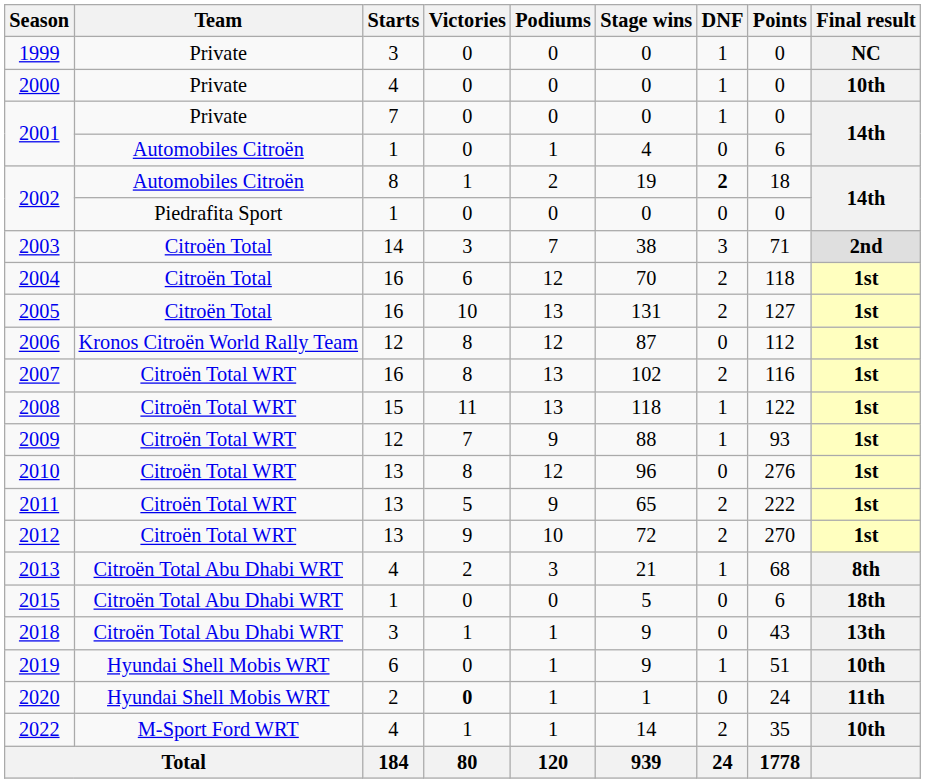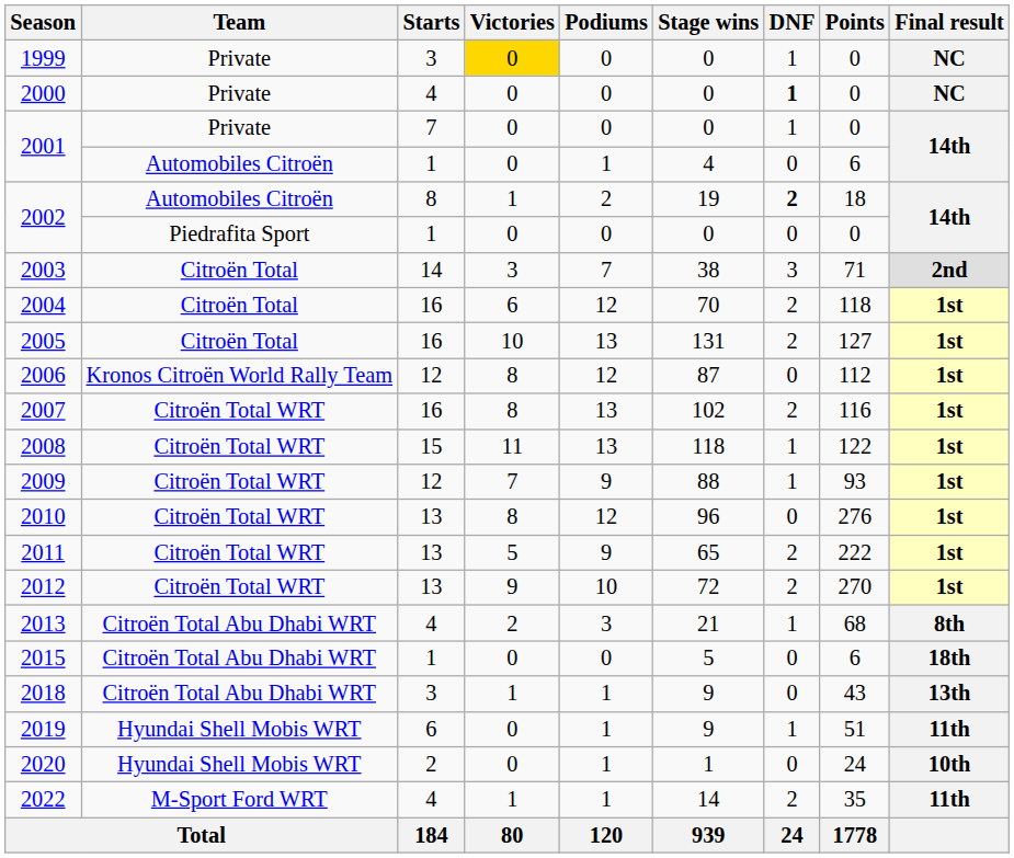 <table class="wikitable" style="text-align:center;">
 <tr>
 <th>Season</th>
 <th>Team</th>
 <th>Starts</th>
 <th>Victories</th>
 <th>Podiums</th>
 <th>Stage wins</th>
 <th>DNF</th>
 <th>Points</th>
 <th>Final result</th>
 </tr>
 <tr>
 <td><a href='#'>1999</a></td>
 <td>Private</td>
 <td>3</td>
-<td>0</td>
+<td style="background: gold;">0</td>
 <td>0</td>
 <td>0</td>
 <td>1</td>
 <td>0</td>
 <th>NC</th>
 </tr>
 <tr>
 <td><a href='#'>2000</a></td>
 <td>Private</td>
 <td>4</td>
 <td>0</td>
 <td>0</td>
 <td>0</td>
-<td>1</td>
+<td><strong>1</strong></td>
 <td>0</td>
-<th>10th</th>
+<th>NC</th>
 </tr>
 <tr>
 <td rowspan=2><a href='#'>2001</a></td>
 <td>Private</td>
 <td>7</td>
 <td>0</td>
 <td>0</td>
 <td>0</td>
 <td>1</td>
 <td>0</td>
 <th rowspan=2>14th</th>
 </tr>
 <tr>
 <td><a href='#'>Automobiles Citroën</a></td>
 <td>1</td>
 <td>0</td>
 <td>1</td>
 <td>4</td>
 <td>0</td>
 <td>6</td>
 </tr>
 <tr>
 <td rowspan=2><a href='#'>2002</a></td>
 <td><a href='#'>Automobiles Citroën</a></td>
 <td>8</td>
 <td>1</td>
 <td>2</td>
 <td>19</td>
 <td><strong>2</strong></td>
 <td>18</td>
 <th rowspan=2>14th</th>
 </tr>
 <tr>
 <td>Piedrafita Sport</td>
 <td>1</td>
 <td>0</td>
 <td>0</td>
 <td>0</td>
 <td>0</td>
 <td>0</td>
 </tr>
 <tr>
 <td><a href='#'>2003</a></td>
 <td><a href='#'>Citroën Total</a></td>
 <td>14</td>
 <td>3</td>
 <td>7</td>
 <td>38</td>
 <td>3</td>
 <td>71</td>
 <th style="background:#DFDFDF;">2nd</th>
 </tr>
 <tr>
 <td><a href='#'>2004</a></td>
 <td><a href='#'>Citroën Total</a></td>
 <td>16</td>
 <td>6</td>
 <td>12</td>
 <td>70</td>
 <td>2</td>
 <td>118</td>
 <th style="background:#FFFFBF;">1st</th>
 </tr>
 <tr>
 <td><a href='#'>2005</a></td>
 <td><a href='#'>Citroën Total</a></td>
 <td>16</td>
 <td>10</td>
 <td>13</td>
 <td>131</td>
 <td>2</td>
 <td>127</td>
 <th style="background:#FFFFBF;">1st</th>
 </tr>
 <tr>
 <td><a href='#'>2006</a></td>
 <td><a href='#'>Kronos Citroën World Rally Team</a></td>
 <td>12</td>
 <td>8</td>
 <td>12</td>
 <td>87</td>
 <td>0</td>
 <td>112</td>
 <th style="background:#FFFFBF;">1st</th>
 </tr>
 <tr>
 <td><a href='#'>2007</a></td>
 <td><a href='#'>Citroën Total WRT</a></td>
 <td>16</td>
 <td>8</td>
 <td>13</td>
 <td>102</td>
 <td>2</td>
 <td>116</td>
 <th style="background:#FFFFBF;">1st</th>
 </tr>
 <tr>
 <td><a href='#'>2008</a></td>
 <td><a href='#'>Citroën Total WRT</a></td>
 <td>15</td>
 <td>11</td>
 <td>13</td>
 <td>118</td>
 <td>1</td>
 <td>122</td>
 <th style="background:#FFFFBF;">1st</th>
 </tr>
 <tr>
 <td><a href='#'>2009</a></td>
 <td><a href='#'>Citroën Total WRT</a></td>
 <td>12</td>
 <td>7</td>
 <td>9</td>
 <td>88</td>
 <td>1</td>
 <td>93</td>
 <th style="background:#FFFFBF;">1st</th>
 </tr>
 <tr>
 <td><a href='#'>2010</a></td>
 <td><a href='#'>Citroën Total WRT</a></td>
 <td>13</td>
 <td>8</td>
 <td>12</td>
 <td>96</td>
 <td>0</td>
 <td>276</td>
 <th style="background:#FFFFBF;">1st</th>
 </tr>
 <tr>
 <td><a href='#'>2011</a></td>
 <td><a href='#'>Citroën Total WRT</a></td>
 <td>13</td>
 <td>5</td>
 <td>9</td>
 <td>65</td>
 <td>2</td>
 <td>222</td>
 <th style="background:#FFFFBF;">1st</th>
 </tr>
 <tr>
 <td><a href='#'>2012</a></td>
 <td><a href='#'>Citroën Total WRT</a></td>
 <td>13</td>
 <td>9</td>
 <td>10</td>
 <td>72</td>
 <td>2</td>
 <td>270</td>
 <th style="background:#FFFFBF;">1st</th>
 </tr>
 <tr>
 <td><a href='#'>2013</a></td>
 <td><a href='#'>Citroën Total Abu Dhabi WRT</a></td>
 <td>4</td>
 <td>2</td>
 <td>3</td>
 <td>21</td>
 <td>1</td>
 <td>68</td>
 <th>8th</th>
 </tr>
 <tr>
 <td><a href='#'>2015</a></td>
 <td><a href='#'>Citroën Total Abu Dhabi WRT</a></td>
 <td>1</td>
 <td>0</td>
 <td>0</td>
 <td>5</td>
 <td>0</td>
 <td>6</td>
 <th>18th</th>
 </tr>
 <tr>
 <td><a href='#'>2018</a></td>
 <td><a href='#'>Citroën Total Abu Dhabi WRT</a></td>
 <td>3</td>
 <td>1</td>
 <td>1</td>
 <td>9</td>
 <td>0</td>
 <td>43</td>
 <th>13th</th>
 </tr>
 <tr>
 <td><a href='#'>2019</a></td>
 <td><a href='#'>Hyundai Shell Mobis WRT</a></td>
 <td>6</td>
 <td>0</td>
 <td>1</td>
 <td>9</td>
 <td>1</td>
 <td>51</td>
-<th>10th</th>
+<th>11th</th>
 </tr>
 <tr>
 <td><a href='#'>2020</a></td>
 <td><a href='#'>Hyundai Shell Mobis WRT</a></td>
 <td>2</td>
-<td><strong>0</strong></td>
+<td>0</td>
 <td>1</td>
 <td>1</td>
 <td>0</td>
 <td>24</td>
-<th>11th</th>
+<th>10th</th>
 </tr>
 <tr>
 <td><a href='#'>2022</a></td>
 <td><a href='#'>M-Sport Ford WRT</a></td>
 <td>4</td>
 <td>1</td>
 <td>1</td>
 <td>14</td>
 <td>2</td>
 <td>35</td>
-<th>10th</th>
+<th>11th</th>
 </tr>
 <tr>
 <th colspan=2>Total</th>
 <th>184</th>
 <th>80</th>
 <th>120</th>
 <th>939</th>
 <th>24</th>
 <th>1778</th>
 <th></th>
 </tr>
 </table>
